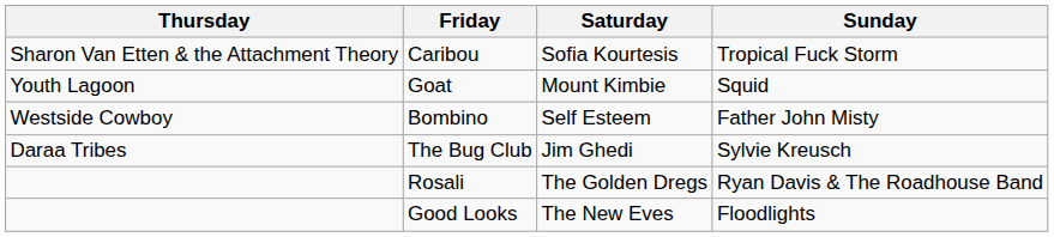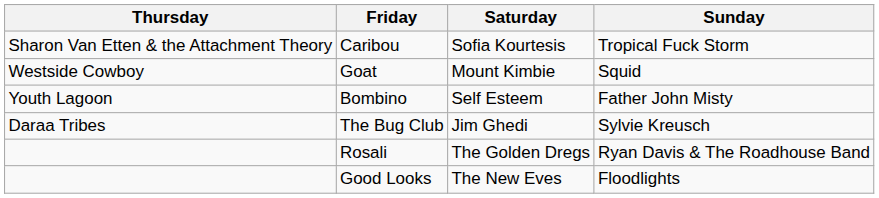 <table class="wikitable">
 <tr>
 <th>Thursday</th>
 <th>Friday</th>
 <th>Saturday</th>
 <th>Sunday</th>
 </tr>
 <tr>
 <td>Sharon Van Etten & the Attachment Theory</td>
 <td>Caribou</td>
 <td>Sofia Kourtesis</td>
 <td>Tropical Fuck Storm</td>
 </tr>
 <tr>
-<td>Youth Lagoon</td>
+<td>Westside Cowboy</td>
 <td>Goat</td>
 <td>Mount Kimbie</td>
 <td>Squid</td>
 </tr>
 <tr>
-<td>Westside Cowboy</td>
+<td>Youth Lagoon</td>
 <td>Bombino</td>
 <td>Self Esteem</td>
 <td>Father John Misty</td>
 </tr>
 <tr>
 <td>Daraa Tribes</td>
 <td>The Bug Club</td>
 <td>Jim Ghedi</td>
 <td>Sylvie Kreusch</td>
 </tr>
 <tr>
 <td></td>
 <td>Rosali</td>
 <td>The Golden Dregs</td>
 <td>Ryan Davis & The Roadhouse Band</td>
 </tr>
 <tr>
 <td></td>
 <td>Good Looks</td>
 <td>The New Eves</td>
 <td>Floodlights</td>
 </tr>
 </table>
